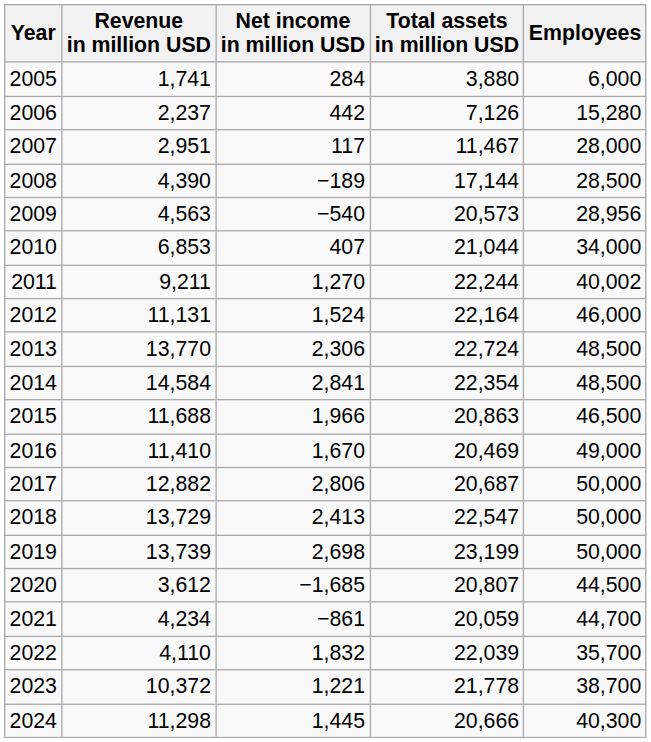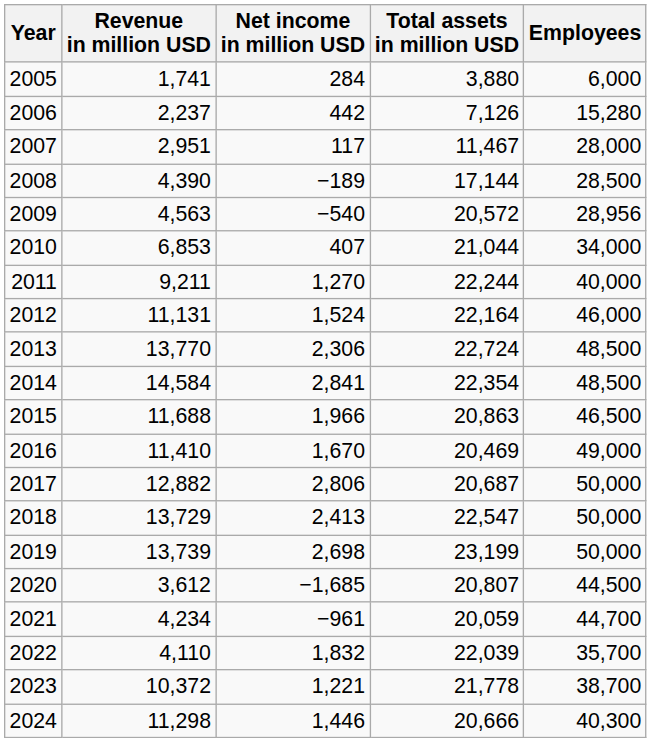 <table class="wikitable float-left" style="text-align: right;">
 <tr>
 <th>Year</th>
 <th>Revenue<br>in million USD</th>
 <th>Net income<br>in million USD</th>
 <th>Total assets<br>in million USD</th>
 <th>Employees</th>
 </tr>
 <tr>
 <td>2005</td>
 <td>1,741</td>
 <td>284</td>
 <td>3,880</td>
 <td>6,000</td>
 </tr>
 <tr>
 <td>2006</td>
 <td>2,237</td>
 <td>442</td>
 <td>7,126</td>
 <td>15,280</td>
 </tr>
 <tr>
 <td>2007</td>
 <td>2,951</td>
 <td>117</td>
 <td>11,467</td>
 <td>28,000</td>
 </tr>
 <tr>
 <td>2008</td>
 <td>4,390</td>
 <td>−189</td>
 <td>17,144</td>
 <td>28,500</td>
 </tr>
 <tr>
 <td>2009</td>
 <td>4,563</td>
 <td>−540</td>
-<td>20,573</td>
+<td>20,572</td>
 <td>28,956</td>
 </tr>
 <tr>
 <td>2010</td>
 <td>6,853</td>
 <td>407</td>
 <td>21,044</td>
 <td>34,000</td>
 </tr>
 <tr>
 <td>2011</td>
 <td>9,211</td>
 <td>1,270</td>
 <td>22,244</td>
-<td>40,002</td>
+<td>40,000</td>
 </tr>
 <tr>
 <td>2012</td>
 <td>11,131</td>
 <td>1,524</td>
 <td>22,164</td>
 <td>46,000</td>
 </tr>
 <tr>
 <td>2013</td>
 <td>13,770</td>
 <td>2,306</td>
 <td>22,724</td>
 <td>48,500</td>
 </tr>
 <tr>
 <td>2014</td>
 <td>14,584</td>
 <td>2,841</td>
 <td>22,354</td>
 <td>48,500</td>
 </tr>
 <tr>
 <td>2015</td>
 <td>11,688</td>
 <td>1,966</td>
 <td>20,863</td>
 <td>46,500</td>
 </tr>
 <tr>
 <td>2016</td>
 <td>11,410</td>
 <td>1,670</td>
 <td>20,469</td>
 <td>49,000</td>
 </tr>
 <tr>
 <td>2017</td>
 <td>12,882</td>
 <td>2,806</td>
 <td>20,687</td>
 <td>50,000</td>
 </tr>
 <tr>
 <td>2018</td>
 <td>13,729</td>
 <td>2,413</td>
 <td>22,547</td>
 <td>50,000</td>
 </tr>
 <tr>
 <td>2019</td>
 <td>13,739</td>
 <td>2,698</td>
 <td>23,199</td>
 <td>50,000</td>
 </tr>
 <tr>
 <td>2020</td>
 <td>3,612</td>
 <td>−1,685</td>
 <td>20,807</td>
 <td>44,500</td>
 </tr>
 <tr>
 <td>2021</td>
 <td>4,234</td>
-<td>−861</td>
+<td>−961</td>
 <td>20,059</td>
 <td>44,700</td>
 </tr>
 <tr>
 <td>2022</td>
 <td>4,110</td>
 <td>1,832</td>
 <td>22,039</td>
 <td>35,700</td>
 </tr>
 <tr>
 <td>2023</td>
 <td>10,372</td>
 <td>1,221</td>
 <td>21,778</td>
 <td>38,700</td>
 </tr>
 <tr>
 <td>2024</td>
 <td>11,298</td>
-<td>1,445</td>
+<td>1,446</td>
 <td>20,666</td>
 <td>40,300</td>
 </tr>
 </table>
